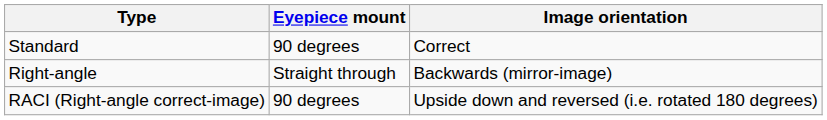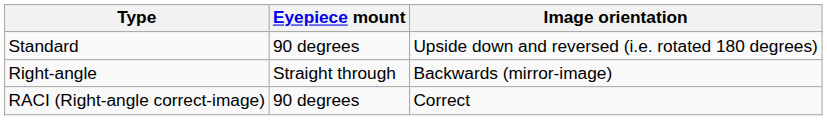 <table class="wikitable">
 <tr>
 <th>Type</th>
 <th><a href='#'>Eyepiece</a> mount</th>
 <th>Image orientation</th>
 </tr>
 <tr>
 <td>Standard</td>
 <td>90 degrees</td>
-<td>Correct</td>
+<td>Upside down and reversed (i.e. rotated 180 degrees)</td>
 </tr>
 <tr>
 <td>Right-angle</td>
 <td>Straight through</td>
 <td>Backwards (mirror-image)</td>
 </tr>
 <tr>
 <td>RACI (Right-angle correct-image)</td>
 <td>90 degrees</td>
-<td>Upside down and reversed (i.e. rotated 180 degrees)</td>
+<td>Correct</td>
 </tr>
 </table>
